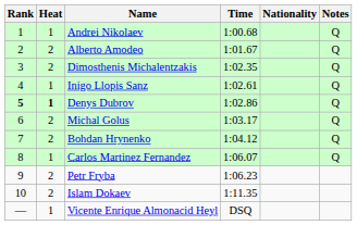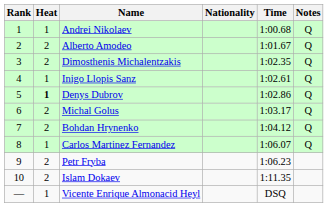 <table class="wikitable sortable" style="text-align:center">
 <tr>
 <th>Rank</th>
 <th>Heat</th>
 <th>Name</th>
+<th>Nationality</th>
 <th>Time</th>
-<th>Nationality</th>
 <th>Notes</th>
 </tr>
 <tr bgcolor=ccffcc>
 <td>1</td>
 <td>1</td>
 <td align=left><a href='#'>Andrei Nikolaev</a></td>
+<td align=left></td>
 <td>1:00.68</td>
-<td align=left></td>
 <td>Q</td>
 </tr>
 <tr bgcolor=ccffcc>
 <td>2</td>
 <td>2</td>
 <td align=left><a href='#'>Alberto Amodeo</a></td>
+<td align=left></td>
 <td>1:01.67</td>
-<td align=left></td>
 <td>Q</td>
 </tr>
 <tr bgcolor=ccffcc>
 <td>3</td>
 <td>2</td>
 <td align=left><a href='#'>Dimosthenis Michalentzakis</a></td>
+<td align=left></td>
 <td>1:02.35</td>
-<td align=left></td>
 <td>Q</td>
 </tr>
 <tr bgcolor=ccffcc>
 <td>4</td>
 <td>1</td>
 <td align=left><a href='#'>Inigo Llopis Sanz</a></td>
+<td align=left></td>
 <td>1:02.61</td>
-<td align=left></td>
 <td>Q</td>
 </tr>
 <tr bgcolor=ccffcc>
-<td><strong>5</strong></td>
+<td>5</td>
 <td><strong>1</strong></td>
 <td align=left><a href='#'>Denys Dubrov</a></td>
+<td align=left></td>
 <td>1:02.86</td>
-<td align=left></td>
 <td>Q</td>
 </tr>
 <tr bgcolor=ccffcc>
 <td>6</td>
 <td>2</td>
 <td align=left><a href='#'>Michal Golus</a></td>
+<td align=left></td>
 <td>1:03.17</td>
-<td align=left></td>
 <td>Q</td>
 </tr>
 <tr bgcolor=ccffcc>
 <td>7</td>
 <td>2</td>
 <td align=left><a href='#'>Bohdan Hrynenko</a></td>
+<td align=left></td>
 <td>1:04.12</td>
-<td align=left></td>
 <td>Q</td>
 </tr>
 <tr bgcolor=ccffcc>
 <td>8</td>
 <td>1</td>
 <td align=left><a href='#'>Carlos Martinez Fernandez</a></td>
+<td align=left></td>
 <td>1:06.07</td>
-<td align=left></td>
 <td>Q</td>
 </tr>
 <tr>
 <td>9</td>
 <td>2</td>
 <td align=left><a href='#'>Petr Fryba</a></td>
+<td align=left></td>
 <td>1:06.23</td>
-<td align=left></td>
 <td></td>
 </tr>
 <tr>
 <td>10</td>
 <td>2</td>
 <td align=left><a href='#'>Islam Dokaev</a></td>
+<td align=left></td>
 <td>1:11.35</td>
-<td align=left></td>
 <td></td>
 </tr>
 <tr>
 <td>—</td>
 <td>1</td>
 <td align=left><a href='#'>Vicente Enrique Almonacid Heyl</a></td>
+<td align=left></td>
 <td>DSQ</td>
-<td align=left></td>
 <td></td>
 </tr>
 </table>
